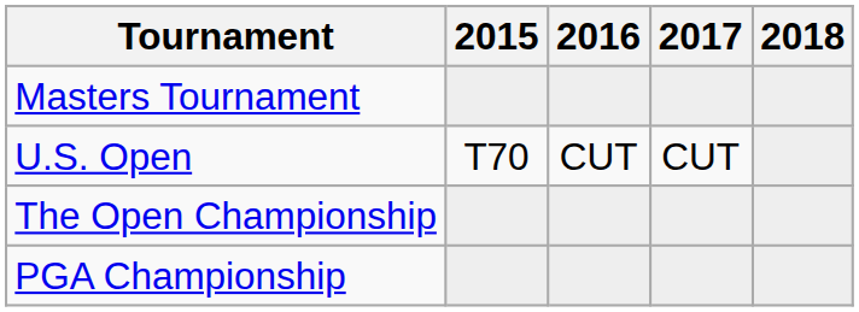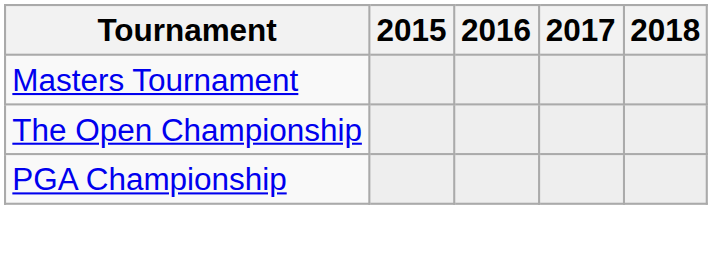 <table class="wikitable" style="font-size:95%;text-align:center;">
 <tr>
 <th>Tournament</th>
 <th>2015</th>
 <th>2016</th>
 <th>2017</th>
 <th>2018</th>
 </tr>
 <tr>
 <td align=left><a href='#'>Masters Tournament</a></td>
 <td style="background:#eeeeee;"></td>
 <td style="background:#eeeeee;"></td>
 <td style="background:#eeeeee;"></td>
-<td style="background:#eeeeee;"></td>
-</tr>
-<tr>
-<td align=left><a href='#'>U.S. Open</a></td>
-<td>T70</td>
-<td>CUT</td>
-<td>CUT</td>
 <td style="background:#eeeeee;"></td>
 </tr>
 <tr>
 <td align=left><a href='#'>The Open Championship</a></td>
 <td style="background:#eeeeee;"></td>
 <td style="background:#eeeeee;"></td>
 <td style="background:#eeeeee;"></td>
 <td style="background:#eeeeee;"></td>
 </tr>
 <tr>
 <td align=left><a href='#'>PGA Championship</a></td>
 <td style="background:#eeeeee;"></td>
 <td style="background:#eeeeee;"></td>
 <td style="background:#eeeeee;"></td>
 <td style="background:#eeeeee;"></td>
 </tr>
 </table>
